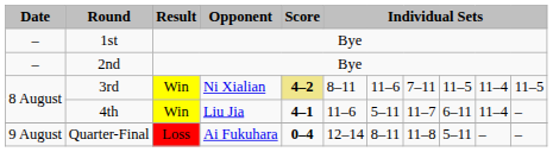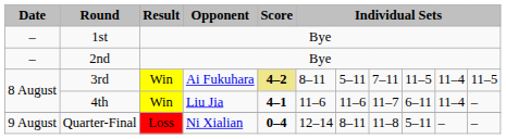 <table class="wikitable">
 <tr>
 <td bgcolor="silver" align="center" valign="middle"><strong>Date</strong></td>
 <td bgcolor="silver" align="center" valign="middle"><strong>Round</strong></td>
 <td bgcolor="silver" align="center" valign="middle"><strong>Result</strong></td>
 <td bgcolor="silver" align="center" valign="middle"><strong>Opponent</strong></td>
 <td bgcolor="silver" align="center" valign="middle"><strong>Score</strong></td>
 <td bgcolor="silver" align="center" valign="middle" colspan ="9"><strong>Individual Sets</strong></td>
 </tr>
 <tr>
 <td align="center">–</td>
 <td align="center">1st</td>
 <td colspan ="12" align="center">Bye</td>
 </tr>
 <tr>
 <td align="center">–</td>
 <td align="center">2nd</td>
 <td colspan ="12" align="center">Bye</td>
 </tr>
 <tr>
 <td rowspan="2" align="center">8 August</td>
 <td align="center">3rd</td>
 <td bgcolor="yellow" align="center">Win</td>
-<td> <a href='#'>Ni Xialian</a></td>
+<td> <a href='#'>Ai Fukuhara</a></td>
 <td align="center" style="background: khaki;"><strong>4–2</strong></td>
 <td>8–11</td>
-<td>11–6</td>
+<td>5–11</td>
 <td>7–11</td>
 <td>11–5</td>
 <td>11–4</td>
 <td>11–5</td>
 </tr>
 <tr>
 <td align="center">4th</td>
 <td bgcolor="yellow" align="center">Win</td>
 <td> <a href='#'>Liu Jia</a></td>
 <td align="center"><strong>4–1</strong></td>
 <td>11–6</td>
-<td>5–11</td>
+<td>11–6</td>
 <td>11–7</td>
 <td>6–11</td>
 <td>11–4</td>
 <td>–</td>
 </tr>
 <tr>
 </tr>
 <tr>
 <td rowspan="2" align="center">9 August</td>
 <td align="center">Quarter-Final</td>
 <td bgcolor="red" align="center">Loss</td>
-<td> <a href='#'>Ai Fukuhara</a></td>
+<td> <a href='#'>Ni Xialian</a></td>
 <td align="center"><strong>0–4</strong></td>
 <td>12–14</td>
 <td>8–11</td>
 <td>11–8</td>
 <td>5–11</td>
 <td>–</td>
 <td>–</td>
 </tr>
 </table>
